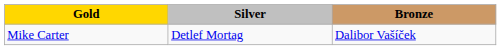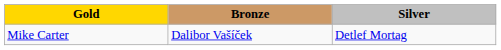 <table class="wikitable" style="text-align:left">
 <tr align="center">
 <td width=200 bgcolor=gold><strong>Gold</strong></td>
+<td width=200 bgcolor=CC9966><strong>Bronze</strong></td>
 <td width=200 bgcolor=silver><strong>Silver</strong></td>
-<td width=200 bgcolor=CC9966><strong>Bronze</strong></td>
 </tr>
 <tr>
 <td><a href='#'>Mike Carter</a><br><em></em></td>
+<td><a href='#'>Dalibor Vašíček</a><br><em></em></td>
 <td><a href='#'>Detlef Mortag</a><br><em></em></td>
-<td><a href='#'>Dalibor Vašíček</a><br><em></em></td>
 </tr>
 </table>
